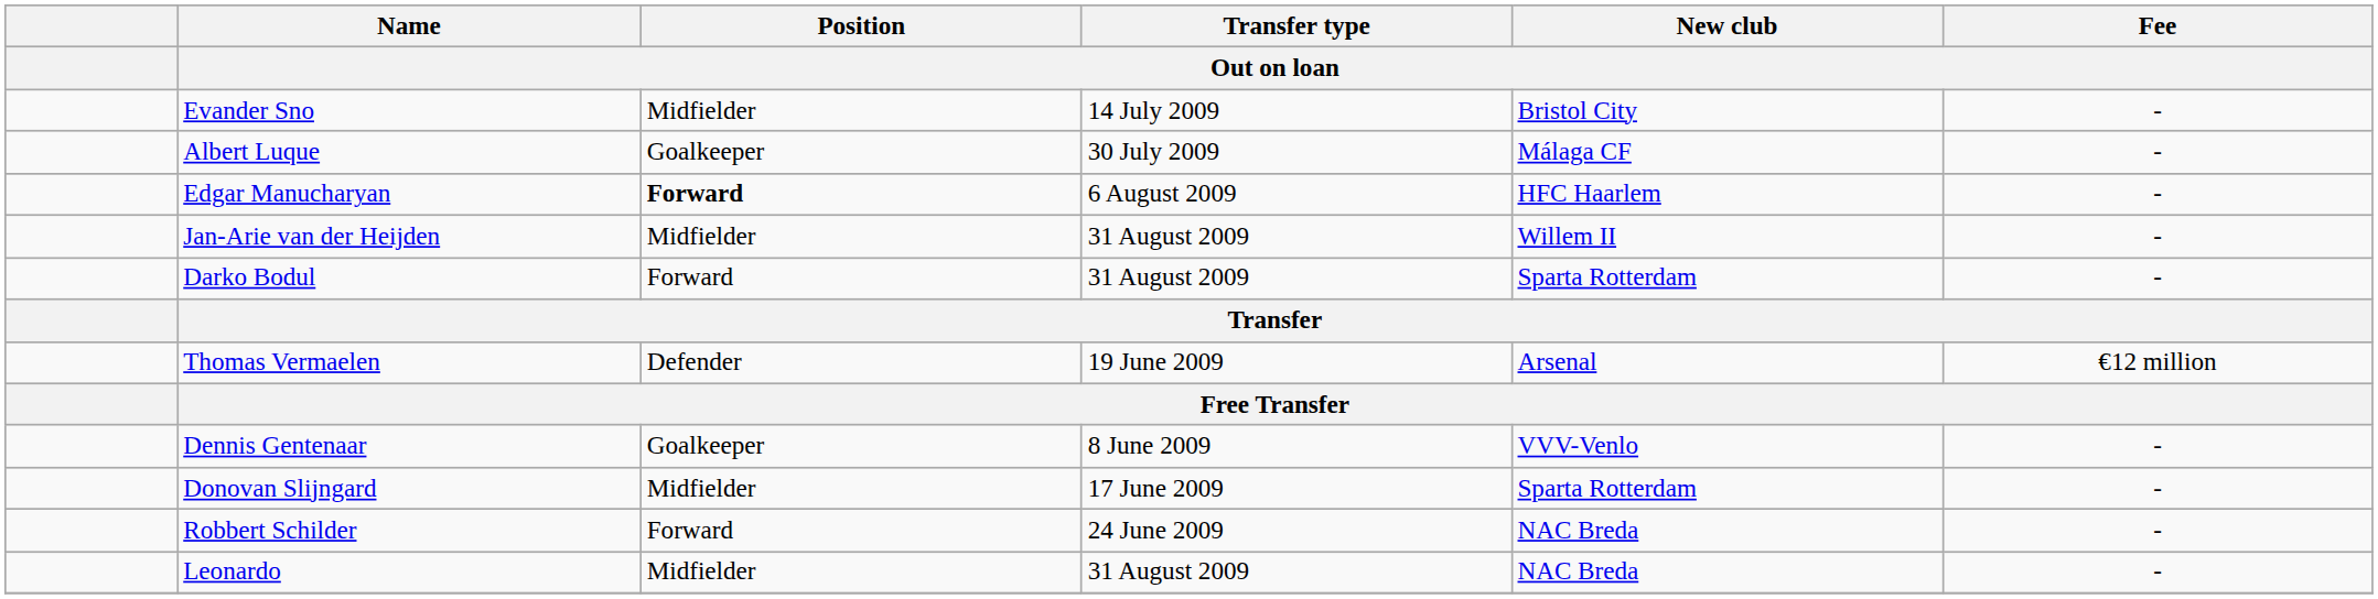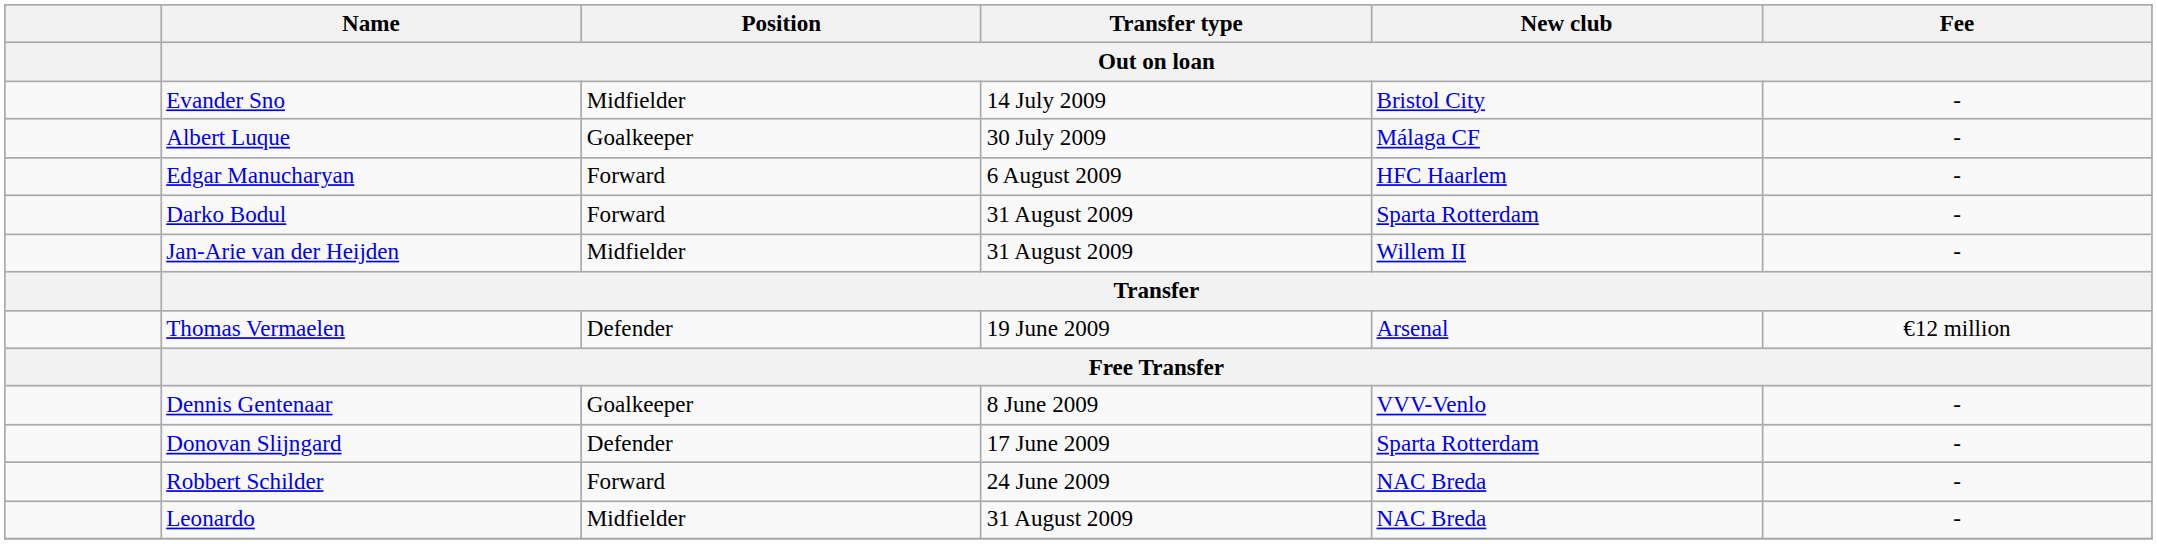 <table class="wikitable" style="width:100%; font-size:85%;">
 <tr>
 <th width="2%"></th>
 <th width="5%">Name</th>
 <th width="5%">Position</th>
 <th width="5%">Transfer type</th>
 <th width="5%">New club</th>
 <th width="5%">Fee</th>
 </tr>
 <tr>
 <th></th>
 <th colspan="5" align="center">Out on loan</th>
 </tr>
 <tr>
 <td align=center></td>
 <td align=left> <a href='#'>Evander Sno</a></td>
 <td align=left>Midfielder</td>
 <td align=left>14 July 2009</td>
 <td align=left> <a href='#'>Bristol City</a></td>
 <td align=center>-</td>
 </tr>
 <tr>
 <td align=center></td>
 <td align=left> <a href='#'>Albert Luque</a></td>
 <td align=left>Goalkeeper</td>
 <td align=left>30 July 2009</td>
 <td align=left> <a href='#'>Málaga CF</a></td>
 <td align=center>-</td>
 </tr>
 <tr>
 <td align=center></td>
 <td align=left> <a href='#'>Edgar Manucharyan</a></td>
-<td align=left><strong>Forward</strong></td>
+<td align=left>Forward</td>
 <td align=left>6 August 2009</td>
 <td align=left> <a href='#'>HFC Haarlem</a></td>
+<td align=center>-</td>
+</tr>
+<tr>
+<td align=center></td>
+<td align=left> <a href='#'>Darko Bodul</a></td>
+<td align=left>Forward</td>
+<td align=left>31 August 2009</td>
+<td align=left> <a href='#'>Sparta Rotterdam</a></td>
 <td align=center>-</td>
 </tr>
 <tr>
 <td align=center></td>
 <td align=left> <a href='#'>Jan-Arie van der Heijden</a></td>
 <td align=left>Midfielder</td>
 <td align=left>31 August 2009</td>
 <td align=left> <a href='#'>Willem II</a></td>
-<td align=center>-</td>
-</tr>
-<tr>
-<td align=center></td>
-<td align=left> <a href='#'>Darko Bodul</a></td>
-<td align=left>Forward</td>
-<td align=left>31 August 2009</td>
-<td align=left> <a href='#'>Sparta Rotterdam</a></td>
 <td align=center>-</td>
 </tr>
 <tr>
 <th></th>
 <th colspan="5" align="center">Transfer</th>
 </tr>
 <tr>
 <td align=center></td>
 <td align=left> <a href='#'>Thomas Vermaelen</a></td>
 <td align=left>Defender</td>
 <td align=left>19 June 2009</td>
 <td align=left> <a href='#'>Arsenal</a></td>
 <td align=center>€12 million</td>
 </tr>
 <tr>
 <th></th>
 <th colspan="5" align="center">Free Transfer</th>
 </tr>
 <tr>
 <td align=center></td>
 <td align=left> <a href='#'>Dennis Gentenaar</a></td>
 <td align=left>Goalkeeper</td>
 <td align=left>8 June 2009</td>
 <td align=left>  <a href='#'>VVV-Venlo</a></td>
 <td align=center>-</td>
 </tr>
 <tr>
 <td align=center></td>
 <td align=left> <a href='#'>Donovan Slijngard</a></td>
-<td align=left>Midfielder</td>
+<td align=left>Defender</td>
 <td align=left>17 June 2009</td>
 <td align=left> <a href='#'>Sparta Rotterdam</a></td>
 <td align=center>-</td>
 </tr>
 <tr>
 <td align=center></td>
 <td align=left> <a href='#'>Robbert Schilder</a></td>
 <td align=left>Forward</td>
 <td align=left>24 June 2009</td>
 <td align=left> <a href='#'>NAC Breda</a></td>
 <td align=center>-</td>
 </tr>
 <tr>
 <td align=center></td>
 <td align=left> <a href='#'>Leonardo</a></td>
 <td align=left>Midfielder</td>
 <td align=left>31 August 2009</td>
 <td align=left> <a href='#'>NAC Breda</a></td>
 <td align=center>-</td>
 </tr>
 <tr>
 </tr>
 </table>
